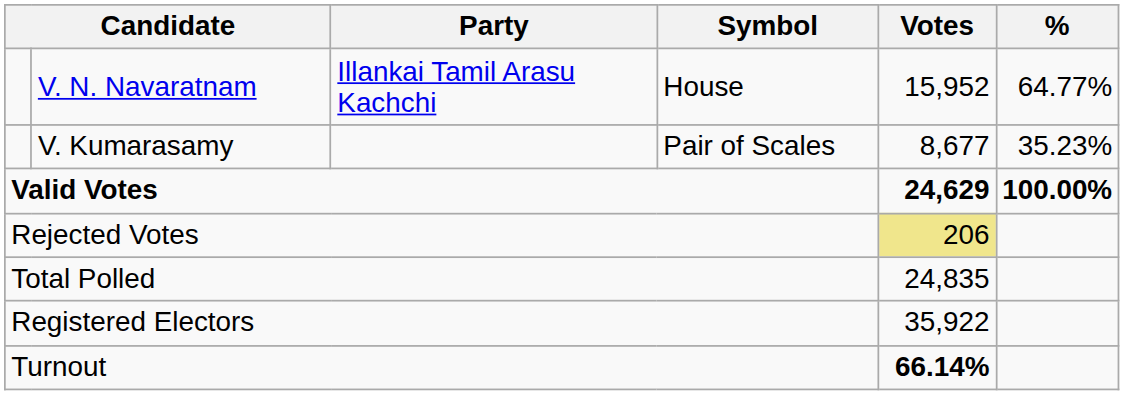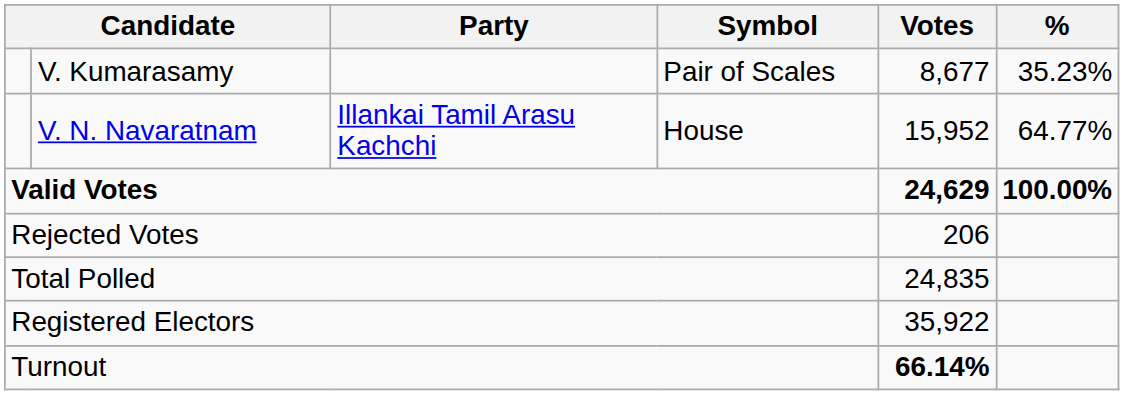 <table class="wikitable" border="1" style="text-align:right;">
 <tr>
 <th align=left colspan=2 width="180">Candidate</th>
 <th align=left width="180">Party</th>
 <th align=left width="120">Symbol</th>
 <th align=left width="60">Votes</th>
 <th align=left width="60">%</th>
+</tr>
+<tr>
+<td></td>
+<td align=left>V. Kumarasamy</td>
+<td></td>
+<td align=left>Pair of Scales</td>
+<td>8,677</td>
+<td>35.23%</td>
 </tr>
 <tr>
 <td bgcolor=> </td>
 <td align=left><a href='#'>V. N. Navaratnam</a></td>
 <td align=left><a href='#'>Illankai Tamil Arasu Kachchi</a></td>
 <td align=left>House</td>
 <td>15,952</td>
 <td>64.77%</td>
 </tr>
 <tr>
-<td></td>
-<td align=left>V. Kumarasamy</td>
-<td></td>
-<td align=left>Pair of Scales</td>
-<td>8,677</td>
-<td>35.23%</td>
-</tr>
-<tr>
 <td align=left colspan=4><strong>Valid Votes</strong></td>
 <td><strong>24,629</strong></td>
 <td><strong>100.00%</strong></td>
 </tr>
 <tr>
 <td align=left colspan=4>Rejected Votes</td>
-<td style="background: khaki;">206</td>
+<td>206</td>
 <td></td>
 </tr>
 <tr>
 <td align=left colspan=4>Total Polled</td>
 <td>24,835</td>
 <td></td>
 </tr>
 <tr>
 <td align=left colspan=4>Registered Electors</td>
 <td>35,922</td>
 <td></td>
 </tr>
 <tr>
 <td align=left colspan=4>Turnout</td>
 <td><strong>66.14%</strong></td>
 </tr>
 </table>
